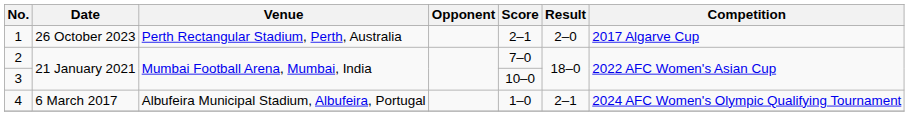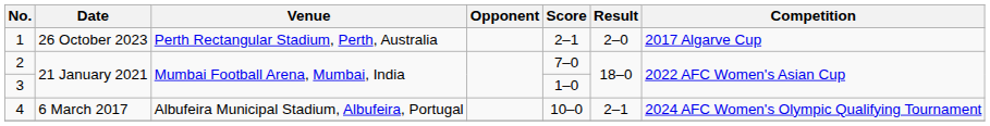 <table class="wikitable sortable">
 <tr>
 <th scope=col>No.</th>
 <th scope=col>Date</th>
 <th scope=col>Venue</th>
 <th scope=col>Opponent</th>
 <th scope=col>Score</th>
 <th scope=col>Result</th>
 <th scope=col>Competition</th>
 </tr>
 <tr>
 <td align="center">1</td>
 <td>26 October 2023</td>
 <td><a href='#'>Perth Rectangular Stadium</a>, <a href='#'>Perth</a>, Australia</td>
 <td></td>
 <td align=center>2–1</td>
 <td align=center>2–0</td>
 <td><a href='#'>2017 Algarve Cup</a></td>
 </tr>
 <tr>
 <td align="center">2</td>
 <td rowspan=2>21 January 2021</td>
 <td rowspan=2><a href='#'>Mumbai Football Arena</a>, <a href='#'>Mumbai</a>, India</td>
 <td rowspan=2></td>
 <td align=center>7–0</td>
 <td rowspan=2 align=center>18–0</td>
 <td rowspan=2><a href='#'>2022 AFC Women's Asian Cup</a></td>
 </tr>
 <tr>
 <td align="center">3</td>
-<td align=center>10–0</td>
+<td align=center>1–0</td>
 </tr>
 <tr>
 <td align="center">4</td>
 <td>6 March 2017</td>
 <td>Albufeira Municipal Stadium, <a href='#'>Albufeira</a>, Portugal</td>
 <td></td>
-<td align=center>1–0</td>
+<td align=center>10–0</td>
 <td align=center>2–1</td>
 <td><a href='#'>2024 AFC Women's Olympic Qualifying Tournament</a></td>
 </tr>
 <tr>
 </tr>
 </table>
